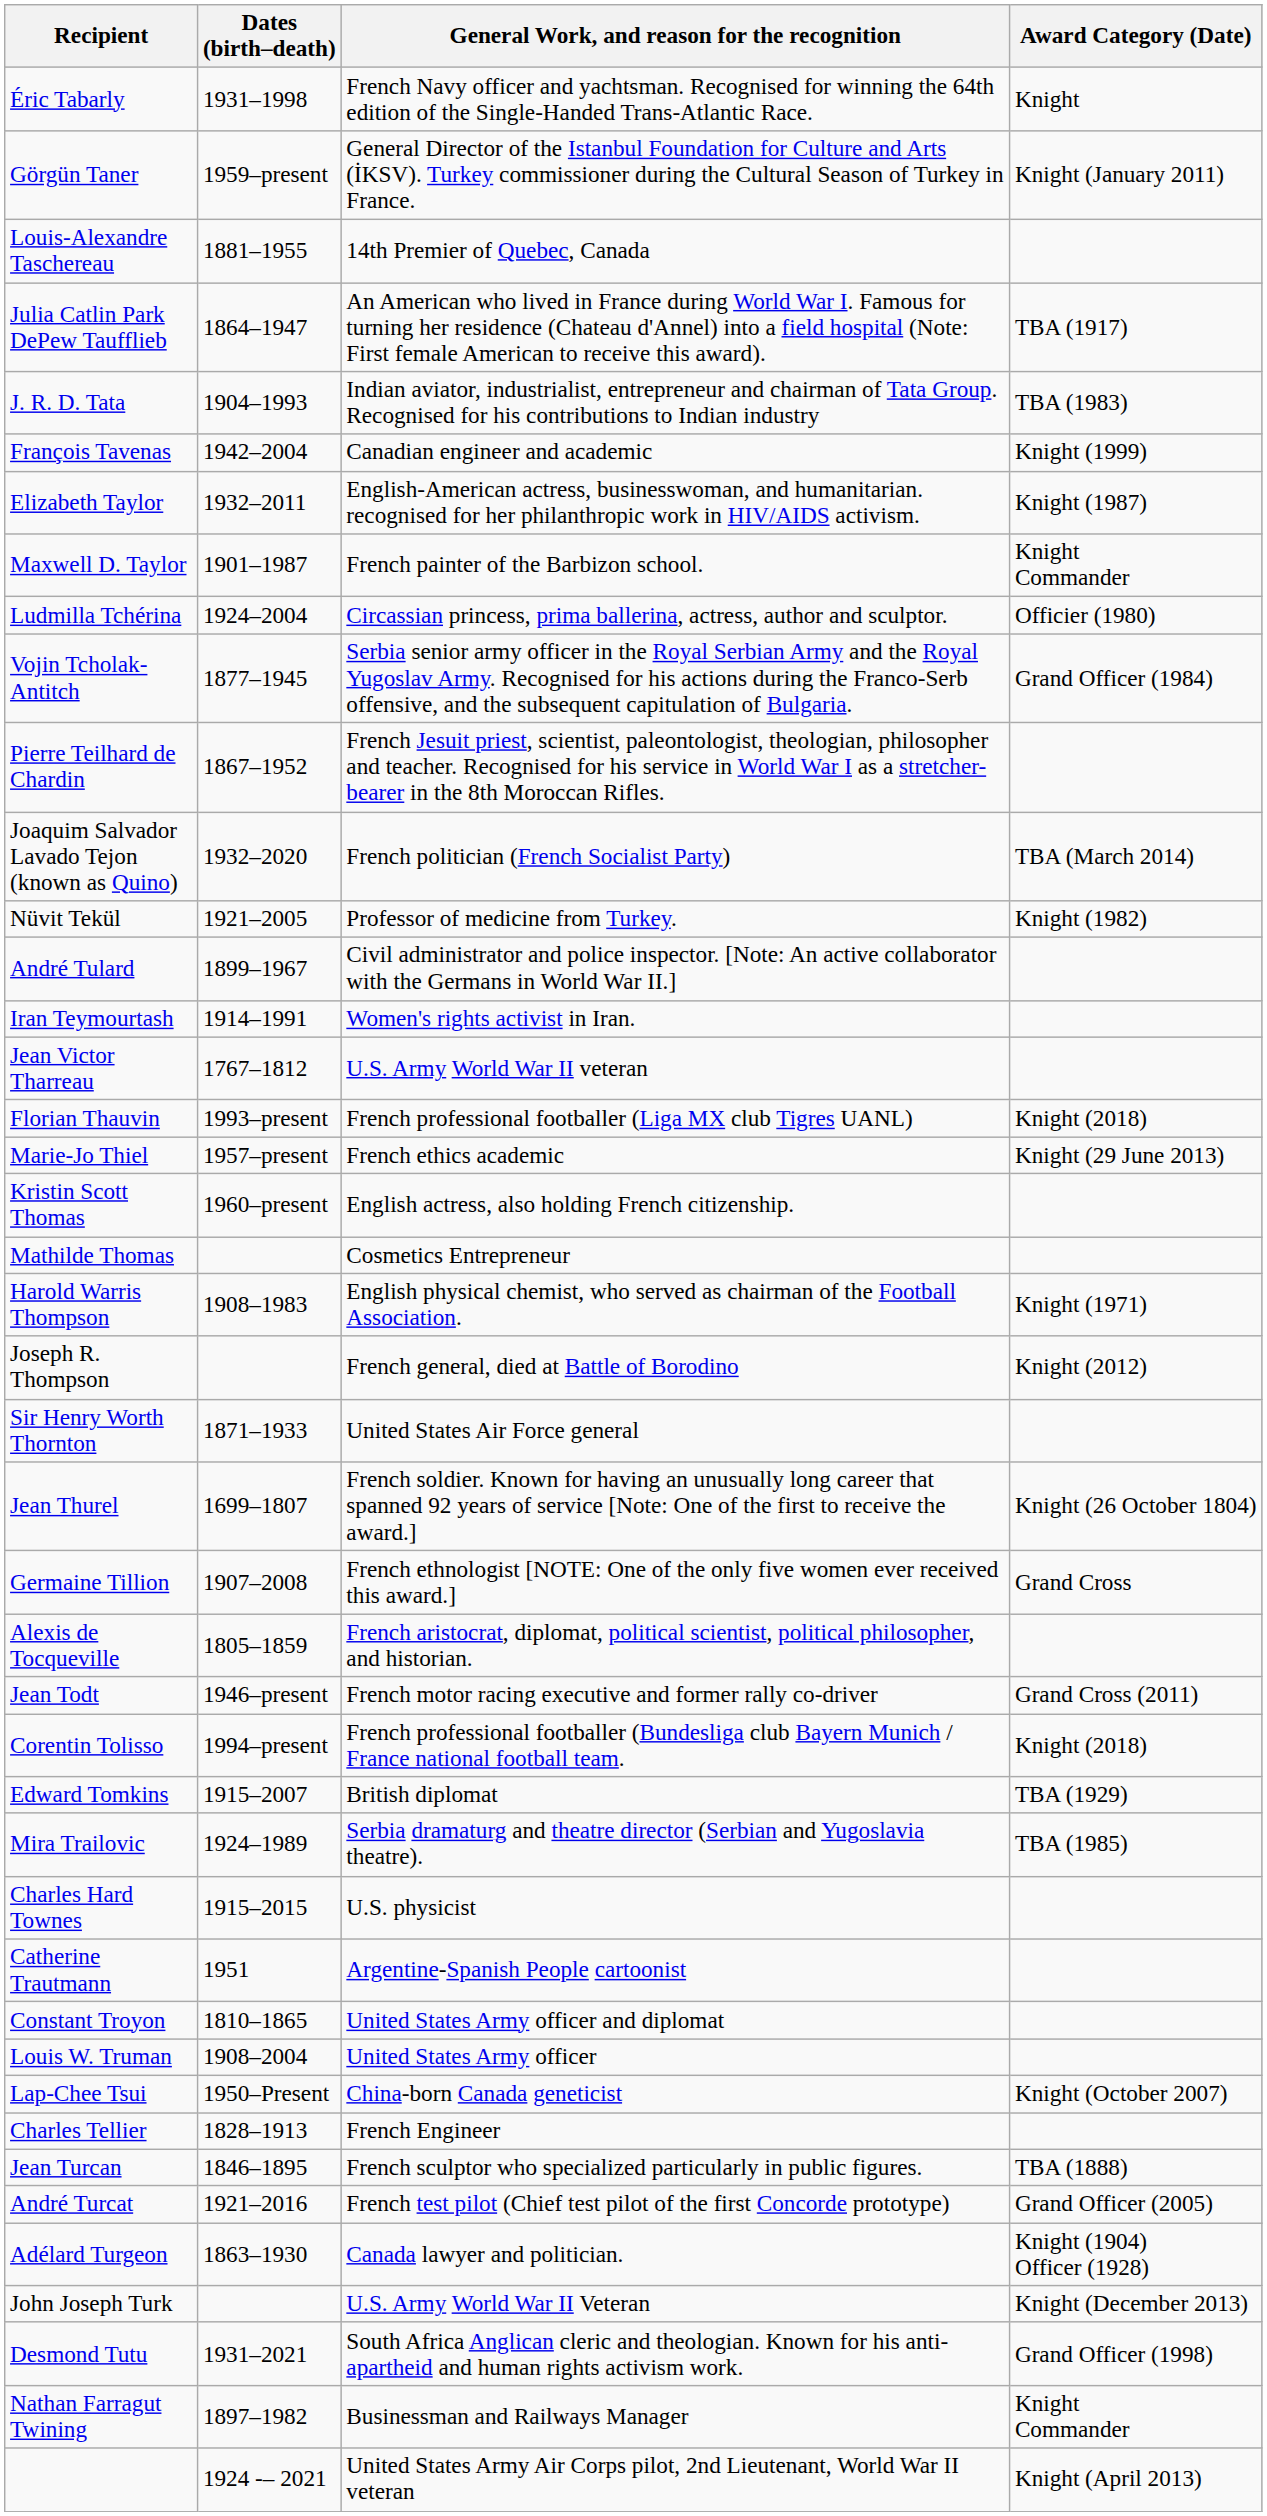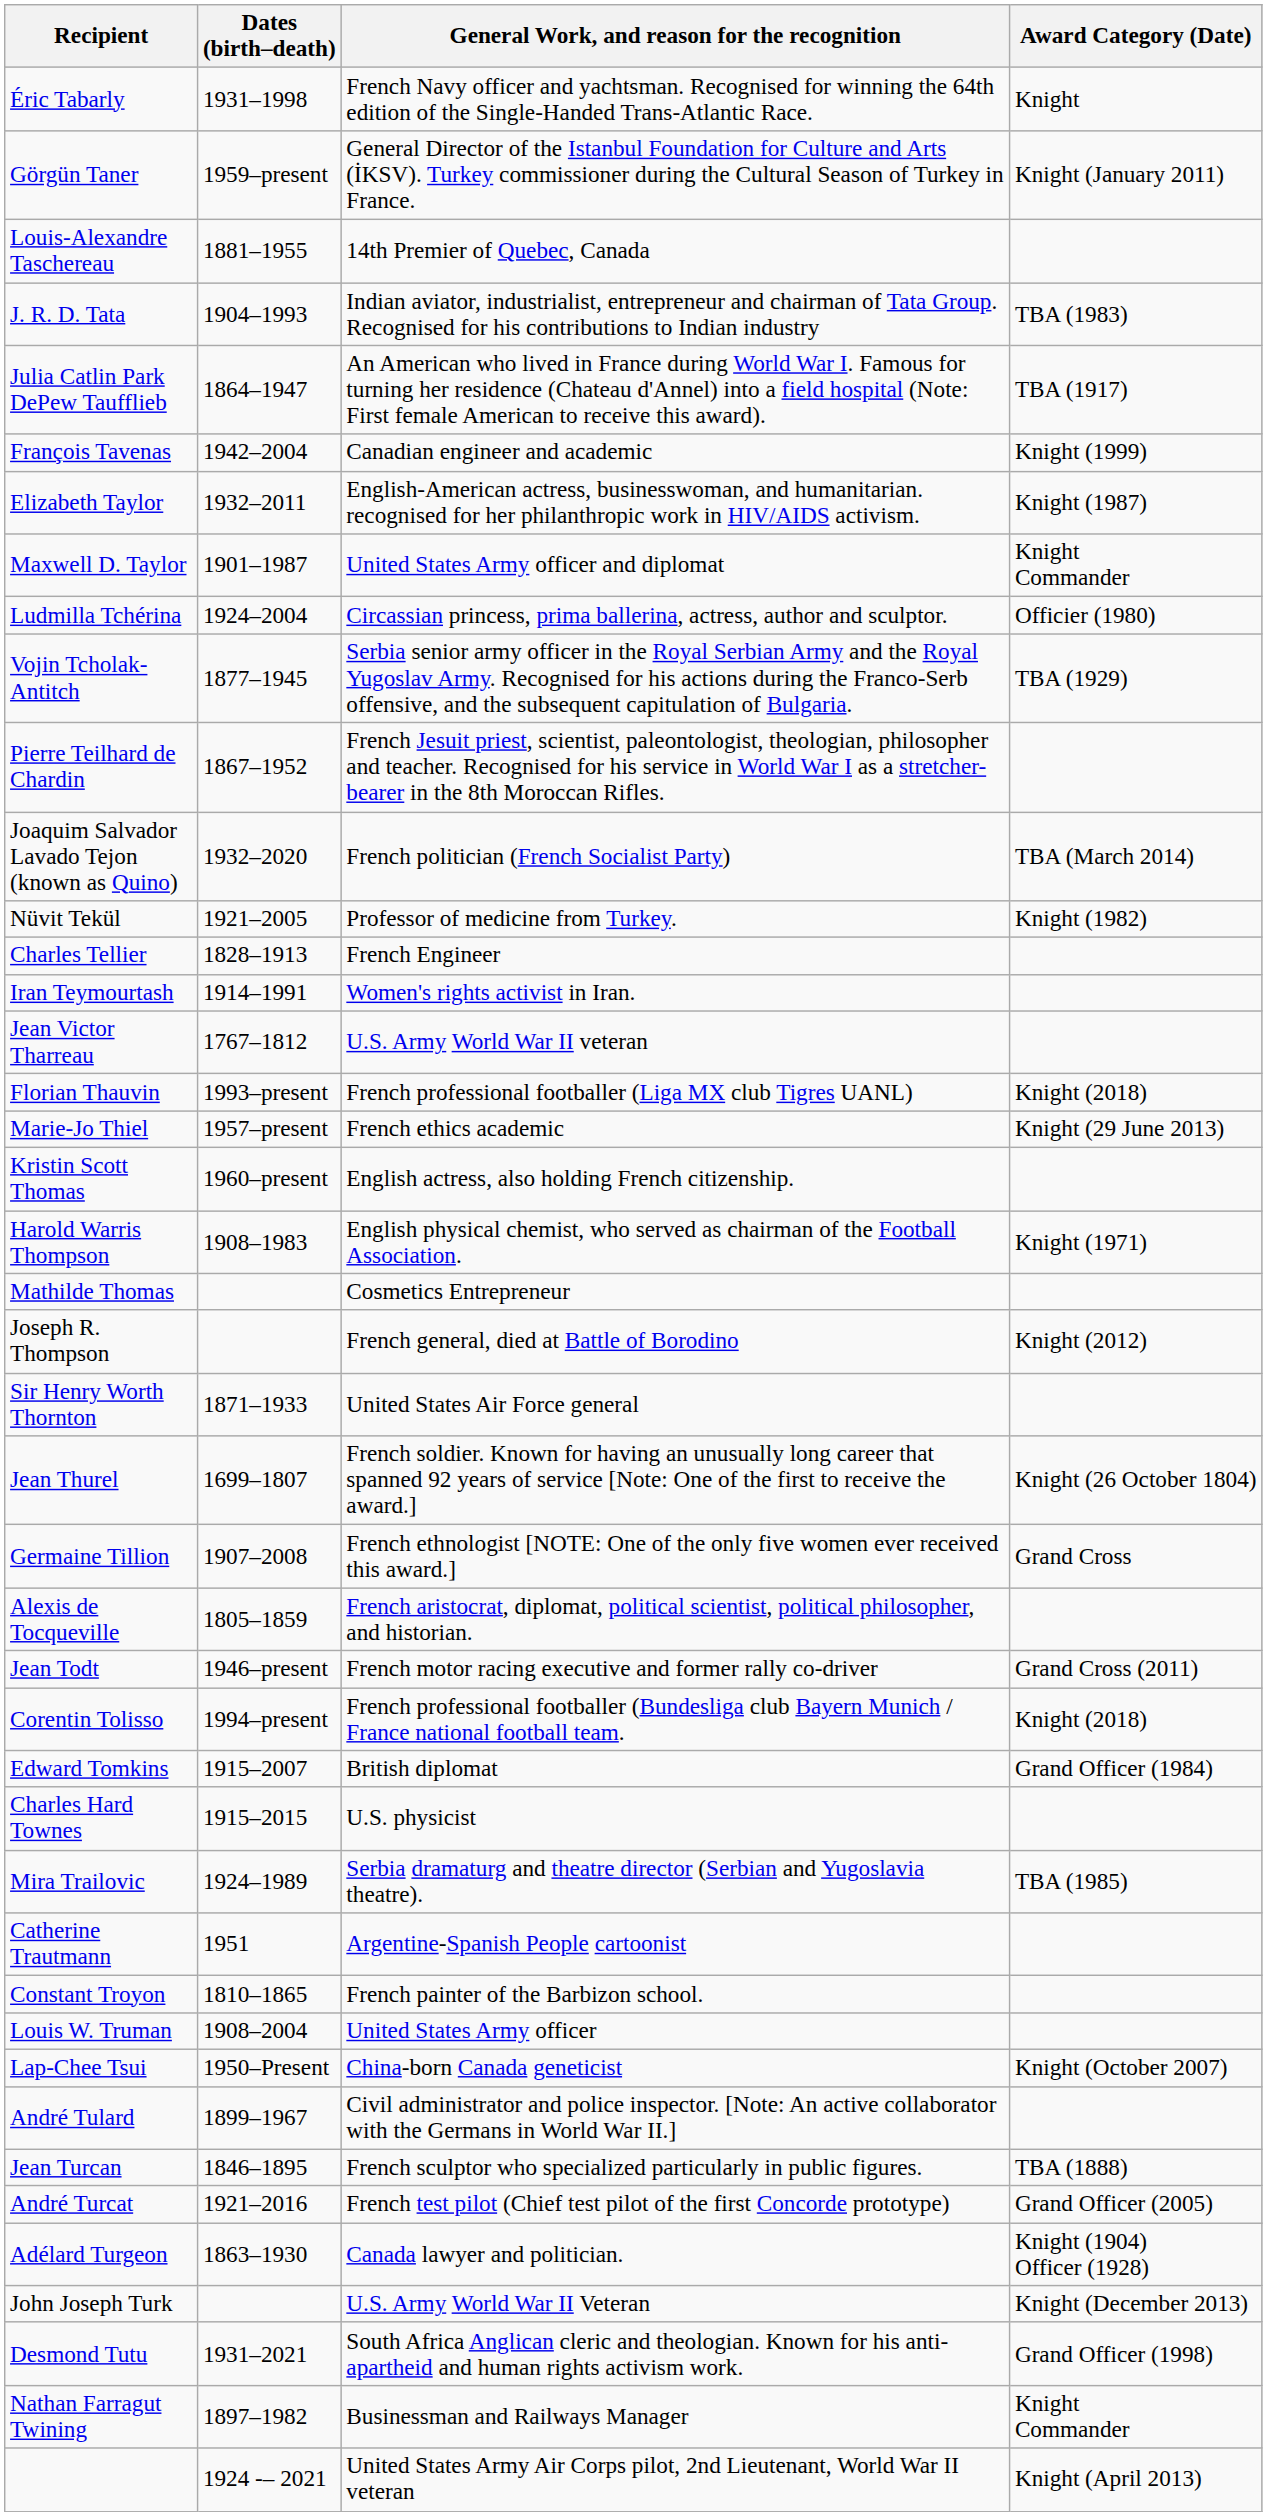 <table class="wikitable sortable static-row-numbers"|>
 <tr>
 <th>Recipient</th>
 <th style="white-space: nowrap;">Dates<br>(birth–death)</th>
 <th>General Work, and reason for the recognition</th>
 <th style="white-space: nowrap">Award Category (Date)</th>
 </tr>
 <tr>
 <td><a href='#'>Éric Tabarly</a></td>
 <td>1931–1998</td>
 <td>French Navy officer and yachtsman. Recognised for winning the 64th edition of the Single-Handed Trans-Atlantic Race.</td>
 <td style="white-space: nowrap; text-align:left">Knight</td>
 </tr>
 <tr>
 <td><a href='#'>Görgün Taner</a></td>
 <td>1959–present</td>
 <td>General Director of the <a href='#'>Istanbul Foundation for Culture and Arts</a> (İKSV). <a href='#'>Turkey</a> commissioner during the Cultural Season of Turkey in France.</td>
 <td style="white-space: nowrap; text-align:left">Knight (January 2011)</td>
 </tr>
 <tr>
 <td><a href='#'>Louis-Alexandre Taschereau</a></td>
 <td>1881–1955</td>
 <td>14th Premier of <a href='#'>Quebec</a>, Canada</td>
 <td style="white-space: nowrap; text-align:left"></td>
 </tr>
 <tr>
+<td><a href='#'>J. R. D. Tata</a></td>
+<td>1904–1993</td>
+<td>Indian aviator, industrialist, entrepreneur and chairman of <a href='#'>Tata Group</a>. Recognised for his contributions to Indian industry</td>
+<td style="white-space: nowrap; text-align:left">TBA (1983)</td>
+</tr>
+<tr>
 <td><a href='#'>Julia Catlin Park DePew Taufflieb</a></td>
 <td>1864–1947</td>
 <td>An American who lived in France during <a href='#'>World War I</a>. Famous for turning her residence (Chateau d'Annel) into a <a href='#'>field hospital</a> (Note: First female American to receive this award).</td>
 <td style="white-space: nowrap; text-align:left">TBA (1917)</td>
-</tr>
-<tr>
-<td><a href='#'>J. R. D. Tata</a></td>
-<td>1904–1993</td>
-<td>Indian aviator, industrialist, entrepreneur and chairman of <a href='#'>Tata Group</a>. Recognised for his contributions to Indian industry</td>
-<td style="white-space: nowrap; text-align:left">TBA (1983)</td>
 </tr>
 <tr>
 <td><a href='#'>François Tavenas</a></td>
 <td>1942–2004</td>
 <td>Canadian engineer and academic</td>
 <td style="white-space: nowrap; text-align:left">Knight (1999)</td>
 </tr>
 <tr>
 <td><a href='#'>Elizabeth Taylor</a></td>
 <td>1932–2011</td>
 <td>English-American actress, businesswoman, and humanitarian. recognised for her philanthropic work in <a href='#'>HIV/AIDS</a> activism.</td>
 <td style="white-space: nowrap; text-align:left">Knight (1987)</td>
 </tr>
 <tr>
 <td><a href='#'>Maxwell D. Taylor</a></td>
 <td>1901–1987</td>
-<td>French painter of the Barbizon school.</td>
+<td><a href='#'>United States Army</a> officer and diplomat</td>
 <td style="white-space: nowrap; text-align:left">Knight<br>Commander</td>
 </tr>
 <tr>
 <td><a href='#'>Ludmilla Tchérina</a></td>
 <td>1924–2004</td>
 <td><a href='#'>Circassian</a> princess, <a href='#'>prima ballerina</a>, actress, author and sculptor.</td>
 <td style="white-space: nowrap; text-align:left">Officier (1980)</td>
 </tr>
 <tr>
 <td><a href='#'>Vojin Tcholak-Antitch</a></td>
 <td>1877–1945</td>
 <td><a href='#'>Serbia</a> senior army officer in the <a href='#'>Royal Serbian Army</a> and the <a href='#'>Royal Yugoslav Army</a>. Recognised for his actions during the Franco-Serb offensive, and the subsequent capitulation of <a href='#'>Bulgaria</a>.</td>
-<td style="white-space: nowrap; text-align:left">Grand Officer (1984)</td>
+<td style="white-space: nowrap; text-align:left">TBA (1929)</td>
 </tr>
 <tr>
 <td><a href='#'>Pierre Teilhard de Chardin</a></td>
 <td>1867–1952</td>
 <td>French <a href='#'>Jesuit priest</a>, scientist, paleontologist, theologian, philosopher and teacher. Recognised for his service in <a href='#'>World War I</a> as a <a href='#'>stretcher-bearer</a> in the 8th Moroccan Rifles.</td>
 <td style="white-space: nowrap; text-align:left"></td>
 </tr>
 <tr>
 <td>Joaquim Salvador Lavado Tejon<br>(known as <a href='#'>Quino</a>)</td>
 <td>1932–2020</td>
 <td>French politician (<a href='#'>French Socialist Party</a>)</td>
 <td style="white-space: nowrap; text-align:left">TBA (March 2014)</td>
 </tr>
 <tr>
 <td>Nüvit Tekül</td>
 <td>1921–2005</td>
 <td>Professor of medicine from <a href='#'>Turkey</a>.</td>
 <td style="white-space: nowrap; text-align:left">Knight (1982)</td>
 </tr>
 <tr>
-<td><a href='#'>André Tulard</a></td>
-<td>1899–1967</td>
-<td>Civil administrator and police inspector. [Note: An active collaborator with the Germans in World War II.]</td>
+<td><a href='#'>Charles Tellier</a></td>
+<td>1828–1913</td>
+<td>French Engineer</td>
 <td style="white-space: nowrap; text-align:left"></td>
 </tr>
 <tr>
 <td><a href='#'>Iran Teymourtash</a></td>
 <td>1914–1991</td>
 <td><a href='#'>Women's rights activist</a> in Iran.</td>
 <td style="white-space: nowrap; text-align:left"></td>
 </tr>
 <tr>
 <td><a href='#'>Jean Victor Tharreau</a></td>
 <td>1767–1812</td>
 <td><a href='#'>U.S. Army</a> <a href='#'>World War II</a> veteran</td>
 <td style="white-space: nowrap; text-align:left"></td>
 </tr>
 <tr>
 <td><a href='#'>Florian Thauvin</a></td>
 <td>1993–present</td>
 <td>French professional footballer (<a href='#'>Liga MX</a> club <a href='#'>Tigres</a> UANL)</td>
 <td style="white-space: nowrap; text-align:left">Knight (2018)</td>
 </tr>
 <tr>
 <td><a href='#'>Marie-Jo Thiel</a></td>
 <td>1957–present</td>
 <td>French ethics academic</td>
 <td style="white-space: nowrap; text-align:left">Knight (29 June 2013)</td>
 </tr>
 <tr>
 <td><a href='#'>Kristin Scott Thomas</a></td>
 <td>1960–present</td>
 <td>English actress, also holding French citizenship.</td>
 <td style="white-space: nowrap; text-align:left"></td>
 </tr>
 <tr>
+<td><a href='#'>Harold Warris Thompson</a></td>
+<td>1908–1983</td>
+<td>English physical chemist, who served as chairman of the <a href='#'>Football Association</a>.</td>
+<td style="white-space: nowrap; text-align:left">Knight (1971)</td>
+</tr>
+<tr>
 <td><a href='#'>Mathilde Thomas</a></td>
 <td></td>
 <td>Cosmetics Entrepreneur</td>
 <td style="white-space: nowrap; text-align:left"></td>
-</tr>
-<tr>
-<td><a href='#'>Harold Warris Thompson</a></td>
-<td>1908–1983</td>
-<td>English physical chemist, who served as chairman of the <a href='#'>Football Association</a>.</td>
-<td style="white-space: nowrap; text-align:left">Knight (1971)</td>
 </tr>
 <tr>
 <td>Joseph R. Thompson</td>
 <td></td>
 <td>French general, died at <a href='#'>Battle of Borodino</a></td>
 <td style="white-space: nowrap; text-align:left">Knight (2012)</td>
 </tr>
 <tr>
 <td><a href='#'>Sir Henry Worth Thornton</a></td>
 <td>1871–1933</td>
 <td>United States Air Force general</td>
 <td style="white-space: nowrap; text-align:left"></td>
 </tr>
 <tr>
 <td><a href='#'>Jean Thurel</a></td>
 <td>1699–1807</td>
 <td>French soldier. Known for having an unusually long career that spanned 92 years of service [Note: One of the first to receive the award.]</td>
 <td style="white-space: nowrap; text-align:left">Knight (26 October 1804)</td>
 </tr>
 <tr>
 <td><a href='#'>Germaine Tillion</a></td>
 <td>1907–2008</td>
 <td>French ethnologist [NOTE: One of the only five women ever received this award.]</td>
 <td style="white-space: nowrap; text-align:left">Grand Cross</td>
 </tr>
 <tr>
 <td><a href='#'>Alexis de Tocqueville</a></td>
 <td>1805–1859</td>
 <td><a href='#'>French aristocrat</a>, diplomat, <a href='#'>political scientist</a>, <a href='#'>political philosopher</a>, and historian.</td>
 <td style="white-space: nowrap; text-align:left"></td>
 </tr>
 <tr>
 <td><a href='#'>Jean Todt</a></td>
 <td>1946–present</td>
 <td>French motor racing executive and former rally co-driver</td>
 <td style="white-space: nowrap; text-align:left">Grand Cross (2011)</td>
 </tr>
 <tr>
 <td><a href='#'>Corentin Tolisso</a></td>
 <td>1994–present</td>
 <td>French professional footballer (<a href='#'>Bundesliga</a> club <a href='#'>Bayern Munich</a> / <a href='#'>France national football team</a>.</td>
 <td style="white-space: nowrap; text-align:left">Knight (2018)</td>
 </tr>
 <tr>
 <td><a href='#'>Edward Tomkins</a></td>
 <td>1915–2007</td>
 <td>British diplomat</td>
-<td style="white-space: nowrap; text-align:left">TBA (1929)</td>
+<td style="white-space: nowrap; text-align:left">Grand Officer (1984)</td>
+</tr>
+<tr>
+<td><a href='#'>Charles Hard Townes</a></td>
+<td>1915–2015</td>
+<td>U.S. physicist</td>
+<td style="white-space: nowrap; text-align:left"></td>
 </tr>
 <tr>
 <td><a href='#'>Mira Trailovic</a></td>
 <td>1924–1989</td>
 <td><a href='#'>Serbia</a> <a href='#'>dramaturg</a> and <a href='#'>theatre director</a> (<a href='#'>Serbian</a> and <a href='#'>Yugoslavia</a> theatre).</td>
 <td style="white-space: nowrap; text-align:left">TBA (1985)</td>
-</tr>
-<tr>
-<td><a href='#'>Charles Hard Townes</a></td>
-<td>1915–2015</td>
-<td>U.S. physicist</td>
-<td style="white-space: nowrap; text-align:left"></td>
 </tr>
 <tr>
 <td><a href='#'>Catherine Trautmann</a></td>
 <td>1951</td>
 <td><a href='#'>Argentine</a>-<a href='#'>Spanish People</a> <a href='#'>cartoonist</a></td>
 <td style="white-space: nowrap; text-align:left"></td>
 </tr>
 <tr>
 <td><a href='#'>Constant Troyon</a></td>
 <td>1810–1865</td>
-<td><a href='#'>United States Army</a> officer and diplomat</td>
+<td>French painter of the Barbizon school.</td>
 <td style="white-space: nowrap; text-align:left"></td>
 </tr>
 <tr>
 <td><a href='#'>Louis W. Truman</a></td>
 <td>1908–2004</td>
 <td><a href='#'>United States Army</a> officer</td>
 <td style="white-space: nowrap; text-align:left"></td>
 </tr>
 <tr>
 <td><a href='#'>Lap-Chee Tsui</a></td>
 <td>1950–Present</td>
 <td><a href='#'>China</a>-born <a href='#'>Canada</a> <a href='#'>geneticist</a></td>
 <td style="white-space: nowrap; text-align:left">Knight (October 2007)</td>
 </tr>
 <tr>
-<td><a href='#'>Charles Tellier</a></td>
-<td>1828–1913</td>
-<td>French Engineer</td>
+<td><a href='#'>André Tulard</a></td>
+<td>1899–1967</td>
+<td>Civil administrator and police inspector. [Note: An active collaborator with the Germans in World War II.]</td>
 <td style="white-space: nowrap; text-align:left"></td>
 </tr>
 <tr>
 <td><a href='#'>Jean Turcan</a></td>
 <td>1846–1895</td>
 <td>French sculptor who specialized particularly in public figures.</td>
 <td style="white-space: nowrap; text-align:left">TBA (1888)</td>
 </tr>
 <tr>
 <td><a href='#'>André Turcat</a></td>
 <td>1921–2016</td>
 <td>French <a href='#'>test pilot</a> (Chief test pilot of the first <a href='#'>Concorde</a> prototype)</td>
 <td style="white-space: nowrap; text-align:left">Grand Officer (2005)</td>
 </tr>
 <tr>
 <td><a href='#'>Adélard Turgeon</a></td>
 <td>1863–1930</td>
 <td><a href='#'>Canada</a> lawyer and politician.</td>
 <td style="white-space: nowrap; text-align:left">Knight (1904)<br>Officer (1928)</td>
 </tr>
 <tr>
 <td>John Joseph Turk</td>
 <td></td>
 <td><a href='#'>U.S. Army</a> <a href='#'>World War II</a> Veteran</td>
 <td style="white-space: nowrap; text-align:left">Knight (December 2013)</td>
 </tr>
 <tr>
 <td><a href='#'>Desmond Tutu</a></td>
 <td>1931–2021</td>
 <td>South Africa <a href='#'>Anglican</a> cleric and theologian. Known for his anti-<a href='#'>apartheid</a> and human rights activism work.</td>
 <td style="white-space: nowrap; text-align:left">Grand Officer (1998)</td>
 </tr>
 <tr>
 <td><a href='#'>Nathan Farragut Twining</a></td>
 <td>1897–1982</td>
 <td>Businessman and Railways Manager</td>
 <td style="white-space: nowrap; text-align:left">Knight<br>Commander</td>
 </tr>
 <tr>
 <td></td>
 <td>1924 -– 2021</td>
 <td>United States Army Air Corps pilot, 2nd Lieutenant, World War II veteran</td>
 <td>Knight (April 2013)</td>
 </tr>
 </table>
